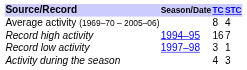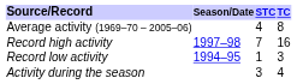 <table class="toccolours" cellspacing="0" style="float:right; margin-left:1em; text-align:left;">
 <tr style="background:#ccccff">
 <th>Source/Record</th>
 <th><small>Season/Date</small></th>
+<th><small><a href='#'>STC</a></small></th>
 <th><small><a href='#'>TC</a></small></th>
-<th><small><a href='#'>STC</a></small></th>
 </tr>
 <tr>
 <td>Average activity <small>(1969–70 – 2005–06)</small></td>
 <td></td>
+<td>4</td>
 <td>8</td>
-<td>4</td>
 </tr>
 <tr>
 <td><em>Record high activity</em></td>
-<td><a href='#'>1994–95</a></td>
+<td><a href='#'>1997–98</a></td>
+<td>7</td>
 <td>16</td>
-<td>7</td>
 </tr>
 <tr>
 <td><em>Record low activity</em></td>
-<td><a href='#'>1997–98</a></td>
+<td><a href='#'>1994–95</a></td>
+<td>1</td>
 <td>3</td>
-<td>1</td>
 </tr>
 <tr>
 <td><em>Activity during the season</em></td>
 <td></td>
+<td>3</td>
 <td>4</td>
-<td>3</td>
 </tr>
 </table>
